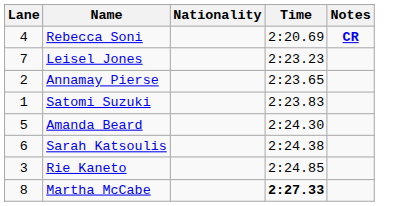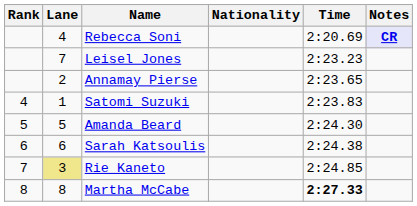 <table class="wikitable sortable" style="text-align:center">
 <tr>
+<th>Rank</th>
 <th>Lane</th>
 <th>Name</th>
 <th>Nationality</th>
 <th>Time</th>
 <th>Notes</th>
 </tr>
 <tr>
+<td></td>
 <td>4</td>
 <td align=left><a href='#'>Rebecca Soni</a></td>
 <td align=left></td>
 <td>2:20.69</td>
-<td><strong><a href='#'>CR</a></strong></td>
+<td style="background: lavender;"><strong><a href='#'>CR</a></strong></td>
 </tr>
 <tr>
+<td></td>
 <td>7</td>
 <td align=left><a href='#'>Leisel Jones</a></td>
 <td align=left></td>
 <td>2:23.23</td>
 <td></td>
 </tr>
 <tr>
+<td></td>
 <td>2</td>
 <td align=left><a href='#'>Annamay Pierse</a></td>
 <td align=left></td>
 <td>2:23.65</td>
 <td></td>
 </tr>
 <tr>
+<td>4</td>
 <td>1</td>
 <td align=left><a href='#'>Satomi Suzuki</a></td>
 <td align=left></td>
 <td>2:23.83</td>
 <td></td>
 </tr>
 <tr>
 <td>5</td>
+<td>5</td>
 <td align=left><a href='#'>Amanda Beard</a></td>
 <td align=left></td>
 <td>2:24.30</td>
 <td></td>
 </tr>
 <tr>
 <td>6</td>
+<td>6</td>
 <td align=left><a href='#'>Sarah Katsoulis</a></td>
 <td align=left></td>
 <td>2:24.38</td>
 <td></td>
 </tr>
 <tr>
-<td>3</td>
+<td>7</td>
+<td style="background: khaki;">3</td>
 <td align=left><a href='#'>Rie Kaneto</a></td>
 <td align=left></td>
 <td>2:24.85</td>
 <td></td>
 </tr>
 <tr>
 <td>8</td>
+<td>8</td>
 <td align=left><a href='#'>Martha McCabe</a></td>
 <td align=left></td>
 <td><strong>2:27.33</strong></td>
 <td></td>
 </tr>
 </table>
